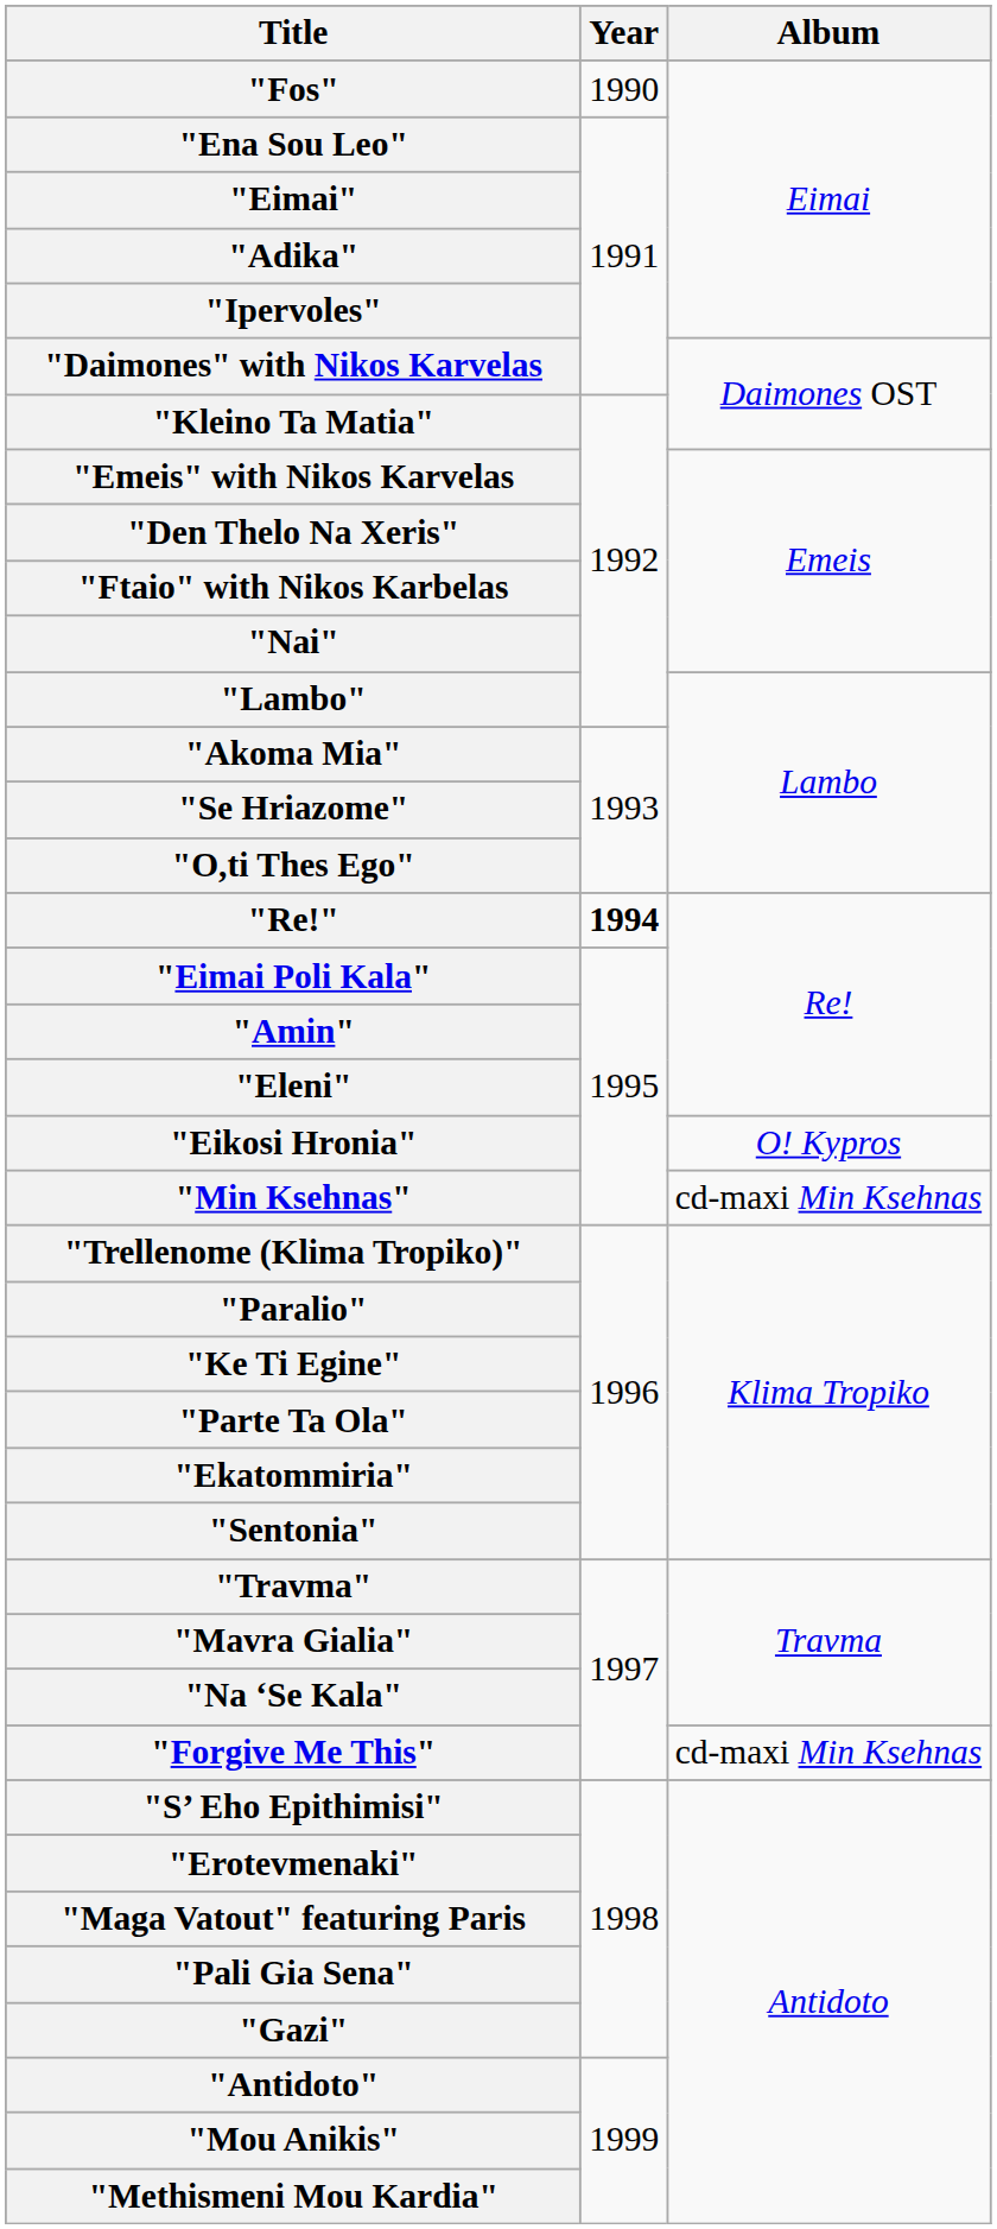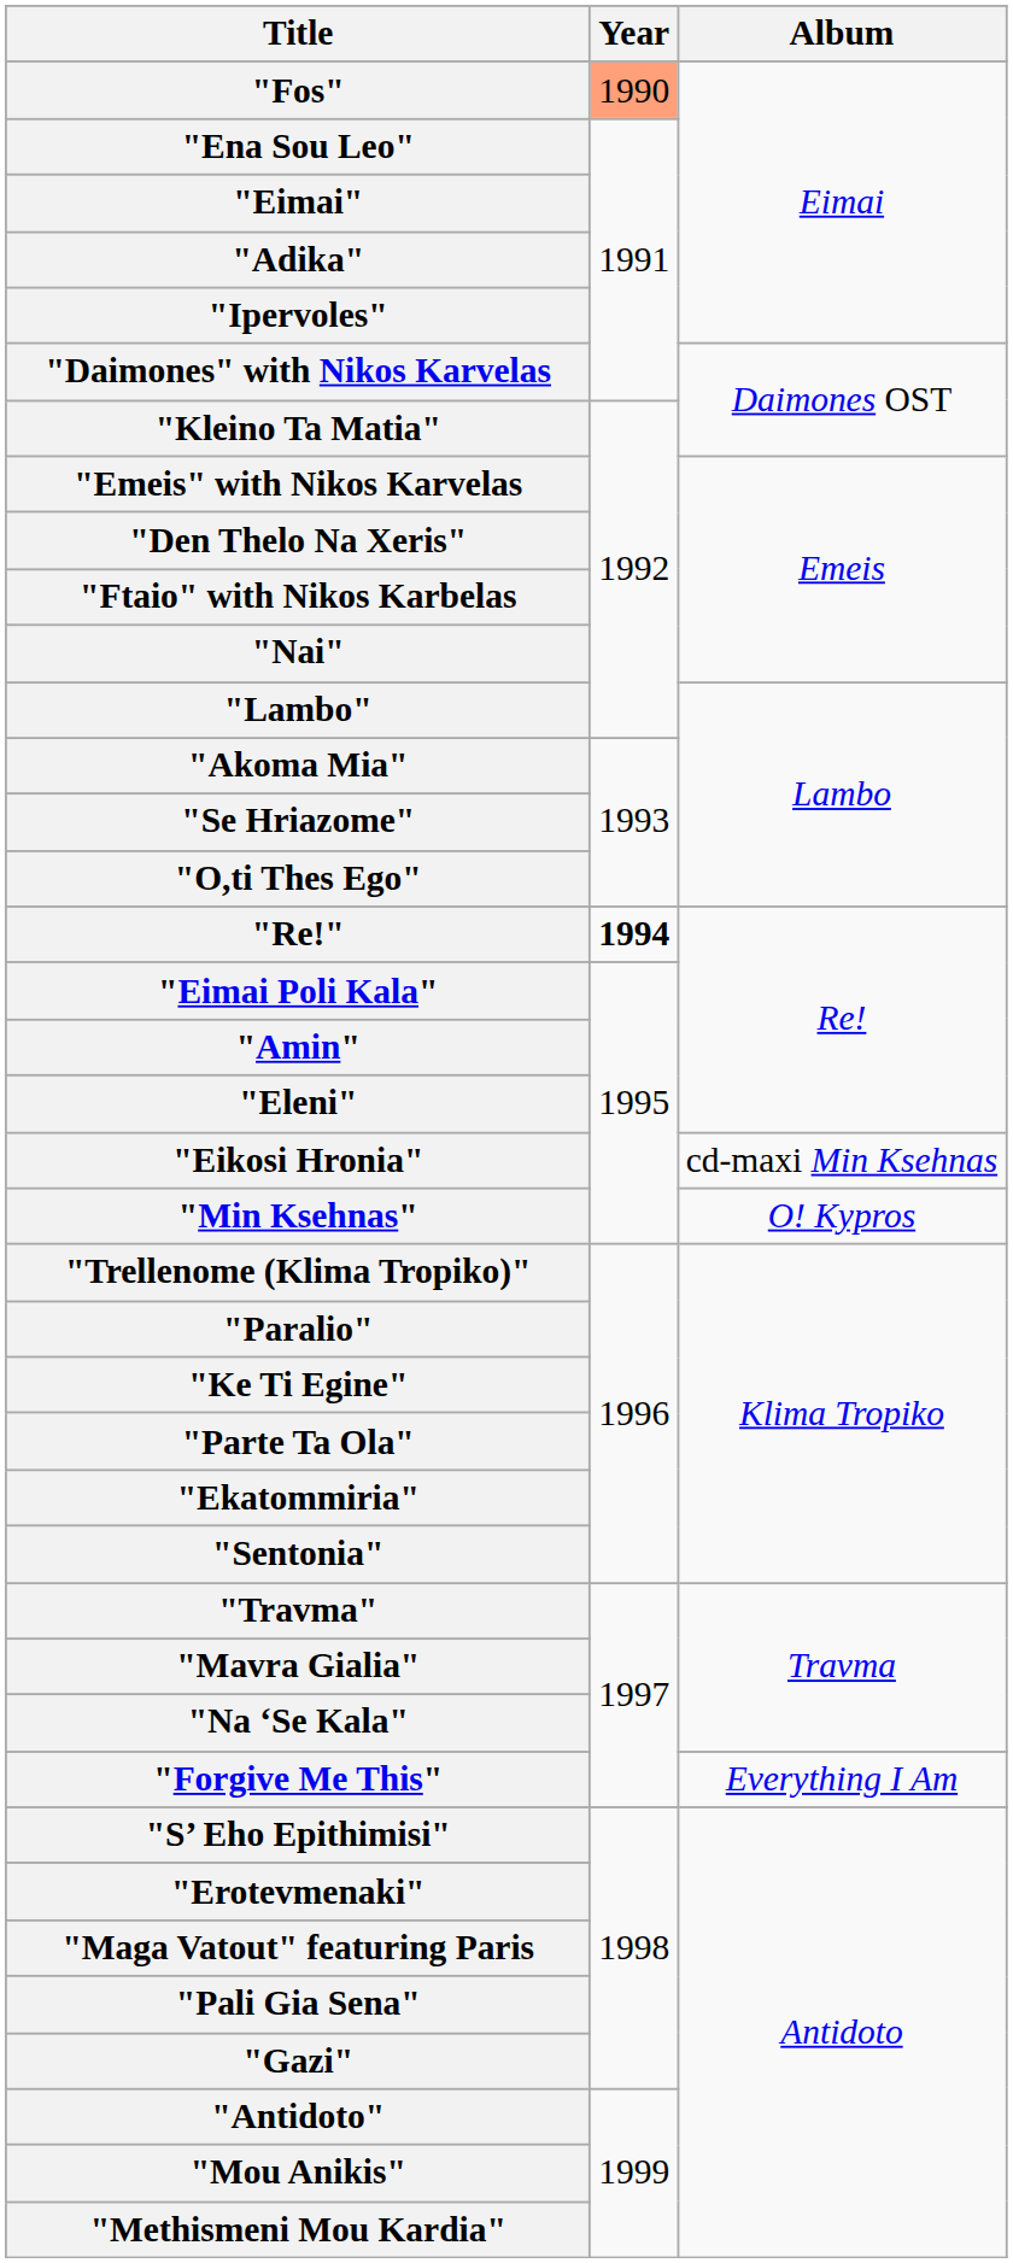 <table class="wikitable plainrowheaders" style="text-align:center;">
 <tr>
 <th scope="col" style="width:16em;">Title</th>
 <th scope="col">Year</th>
 <th scope="col">Album</th>
 </tr>
 <tr>
 <th scope="row">"Fos"</th>
-<td>1990</td>
+<td style="background: lightsalmon;">1990</td>
 <td rowspan="5"><em><a href='#'>Eimai</a></em></td>
 </tr>
 <tr>
 <th scope="row">"Ena Sou Leo"</th>
 <td rowspan="5">1991</td>
 </tr>
 <tr>
 <th scope="row">"Eimai"</th>
 </tr>
 <tr>
 <th scope="row">"Adika"</th>
 </tr>
 <tr>
 <th scope="row">"Ipervoles"</th>
 </tr>
 <tr>
 <th scope="row">"Daimones" with <a href='#'>Nikos Karvelas</a></th>
 <td rowspan="2"><em><a href='#'>Daimones</a></em> OST</td>
 </tr>
 <tr>
 <th scope="row">"Kleino Ta Matia"</th>
 <td rowspan="6">1992</td>
 </tr>
 <tr>
 <th scope="row">"Emeis" with Nikos Karvelas</th>
 <td rowspan="4"><em><a href='#'>Emeis</a></em></td>
 </tr>
 <tr>
 <th scope="row">"Den Thelo Na Xeris"</th>
 </tr>
 <tr>
 <th scope="row">"Ftaio" with Nikos Karbelas</th>
 </tr>
 <tr>
 <th scope="row">"Nai"</th>
 </tr>
 <tr>
 <th scope="row">"Lambo"</th>
 <td rowspan="4"><em><a href='#'>Lambo</a></em></td>
 </tr>
 <tr>
 <th scope="row">"Akoma Mia"</th>
 <td rowspan="3">1993</td>
 </tr>
 <tr>
 <th scope="row">"Se Hriazome"</th>
 </tr>
 <tr>
 <th scope="row">"O,ti Thes Ego"</th>
 </tr>
 <tr>
 <th scope="row">"Re!"</th>
 <td><strong>1994</strong></td>
 <td rowspan="4"><em><a href='#'>Re!</a></em></td>
 </tr>
 <tr>
 <th scope="row">"<a href='#'>Eimai Poli Kala</a>"</th>
 <td rowspan="5">1995</td>
 </tr>
 <tr>
 <th scope="row">"<a href='#'>Amin</a>"</th>
 </tr>
 <tr>
 <th scope="row">"Eleni"</th>
 </tr>
 <tr>
 <th scope="row">"Eikosi Hronia"</th>
-<td><em><a href='#'>O! Kypros</a></em></td>
+<td>cd-maxi <em><a href='#'>Min Ksehnas</a></em></td>
 </tr>
 <tr>
 <th scope="row">"<a href='#'>Min Ksehnas</a>"</th>
-<td>cd-maxi <em><a href='#'>Min Ksehnas</a></em></td>
+<td><em><a href='#'>O! Kypros</a></em></td>
 </tr>
 <tr>
 <th scope="row">"Trellenome (Klima Tropiko)"</th>
 <td rowspan="6">1996</td>
 <td rowspan="6"><em><a href='#'>Klima Tropiko</a></em></td>
 </tr>
 <tr>
 <th scope="row">"Paralio"</th>
 </tr>
 <tr>
 <th scope="row">"Ke Ti Egine"</th>
 </tr>
 <tr>
 <th scope="row">"Parte Ta Ola"</th>
 </tr>
 <tr>
 <th scope="row">"Ekatommiria"</th>
 </tr>
 <tr>
 <th scope="row">"Sentonia"</th>
 </tr>
 <tr>
 <th scope="row">"Travma"</th>
 <td rowspan="4">1997</td>
 <td rowspan="3"><em><a href='#'>Travma</a></em></td>
 </tr>
 <tr>
 <th scope="row">"Mavra Gialia"</th>
 </tr>
 <tr>
 <th scope="row">"Na ‘Se Kala"</th>
 </tr>
 <tr>
 <th scope="row">"<a href='#'>Forgive Me This</a>"</th>
-<td>cd-maxi <em><a href='#'>Min Ksehnas</a></em></td>
+<td><em><a href='#'>Everything I Am</a></em></td>
 </tr>
 <tr>
 <th scope="row">"S’ Eho Epithimisi"</th>
 <td rowspan="5">1998</td>
 <td rowspan="8"><em><a href='#'>Antidoto</a></em></td>
 </tr>
 <tr>
 <th scope="row">"Erotevmenaki"</th>
 </tr>
 <tr>
 <th scope="row">"Maga Vatout" featuring Paris</th>
 </tr>
 <tr>
 <th scope="row">"Pali Gia Sena"</th>
 </tr>
 <tr>
 <th scope="row">"Gazi"</th>
 </tr>
 <tr>
 <th scope="row">"Antidoto"</th>
 <td rowspan="3">1999</td>
 </tr>
 <tr>
 <th scope="row">"Mou Anikis"</th>
 </tr>
 <tr>
 <th scope="row">"Methismeni Mou Kardia"</th>
 </tr>
 </table>
